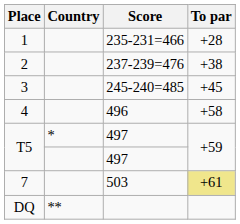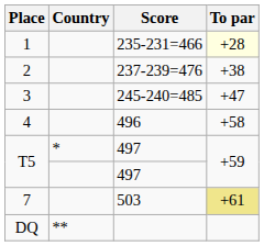 <table class="wikitable" style="font-size:95%;">
 <tr>
 <th>Place</th>
 <th>Country</th>
 <th>Score</th>
 <th>To par</th>
 </tr>
 <tr>
 <td align=center>1</td>
 <td></td>
 <td>235-231=466</td>
-<td align="center">+28</td>
+<td align="center" style="background: lightyellow;">+28</td>
 </tr>
 <tr>
 <td align=center>2</td>
 <td></td>
 <td>237-239=476</td>
 <td align="center">+38</td>
 </tr>
 <tr>
 <td align=center>3</td>
 <td></td>
 <td>245-240=485</td>
-<td align="center">+45</td>
+<td align="center">+47</td>
 </tr>
 <tr>
 <td align=center>4</td>
 <td></td>
 <td>496</td>
 <td align=center>+58</td>
 </tr>
 <tr>
 <td rowspan="2" align=center>T5</td>
 <td>*</td>
 <td>497</td>
 <td rowspan="2" align="center">+59</td>
 </tr>
 <tr>
 <td></td>
 <td>497</td>
 </tr>
 <tr>
 <td align=center>7</td>
 <td></td>
 <td>503</td>
 <td align="center" style="background: khaki;">+61</td>
 </tr>
 <tr>
 <td align=center>DQ</td>
 <td>**</td>
 <td></td>
 <td align=center></td>
 </tr>
 </table>
